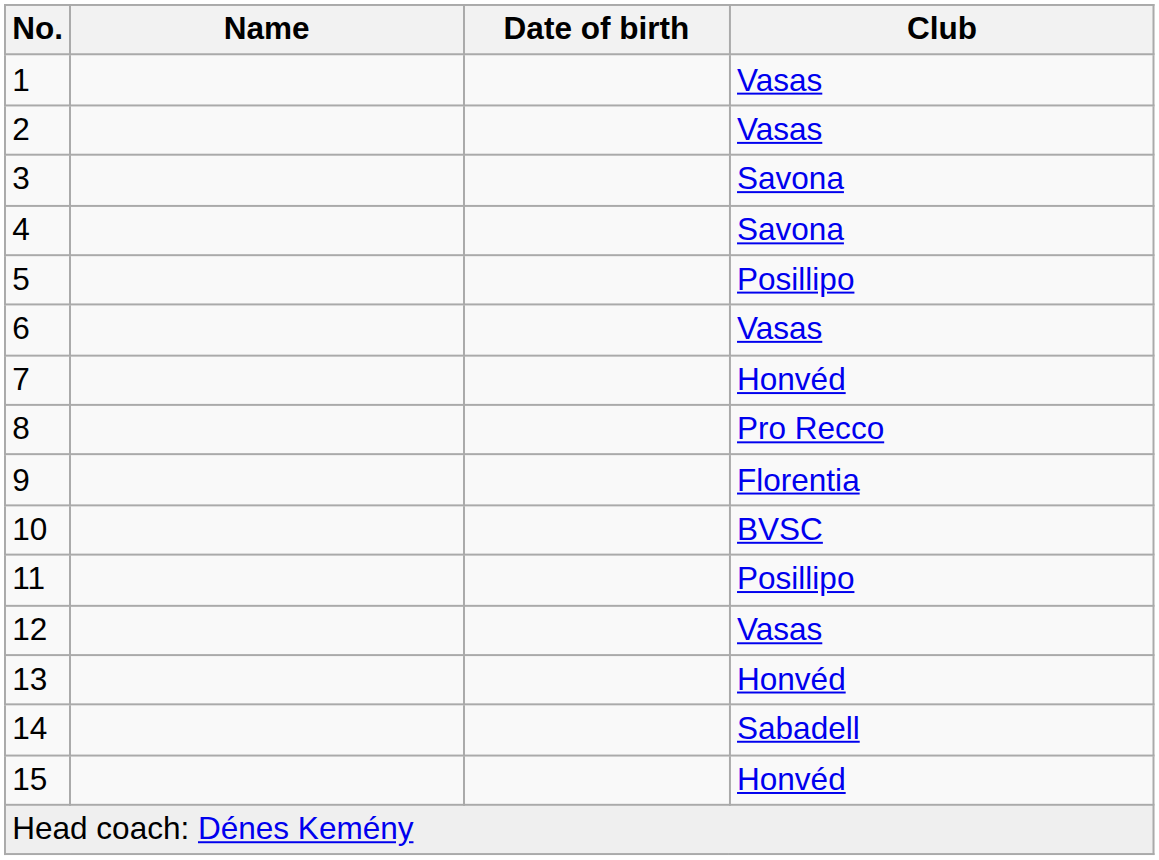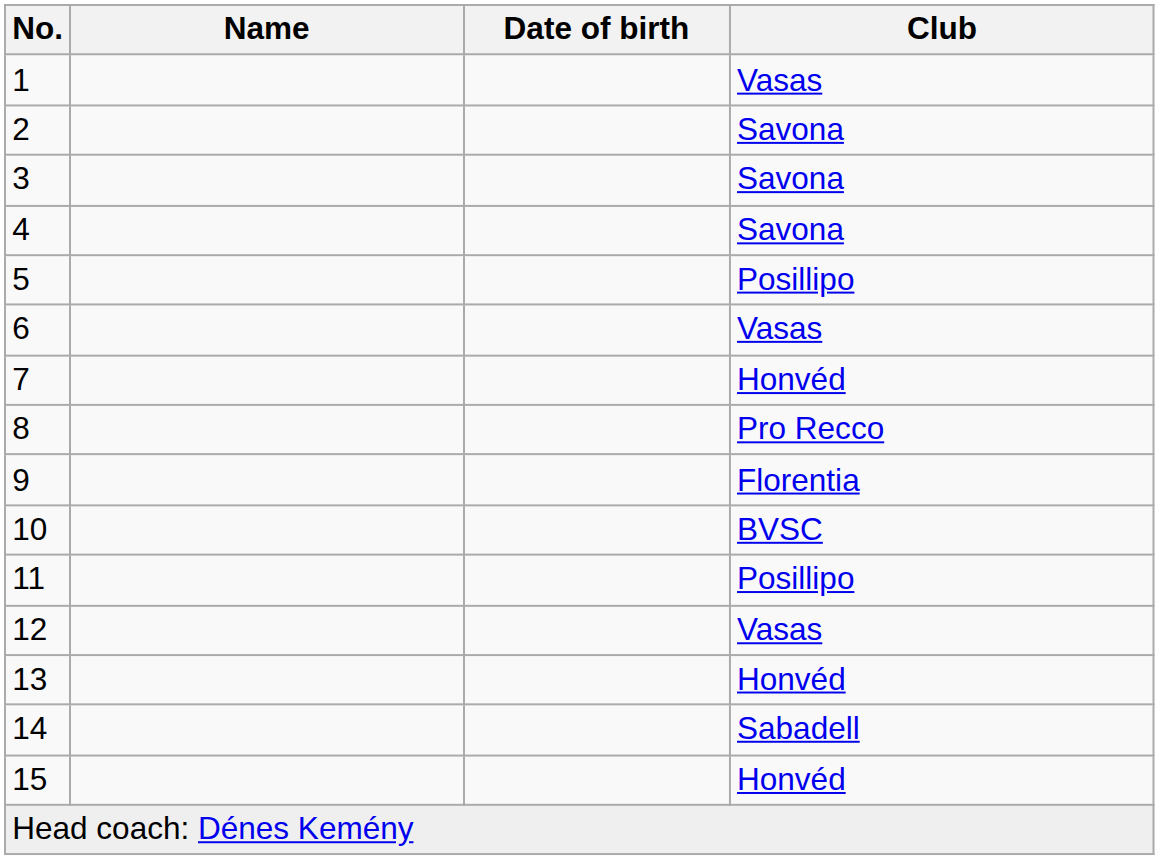 <table class=wikitable sortable style=font-size:100%; text-align:center;>
 <tr>
 <th>No.</th>
 <th style=width:12em>Name</th>
 <th style=width:8em>Date of birth</th>
 <th style=width:13em>Club</th>
 </tr>
 <tr>
 <td>1</td>
 <td align=left></td>
 <td align=right></td>
 <td> <a href='#'>Vasas</a></td>
 </tr>
 <tr>
 <td>2</td>
 <td align=left></td>
 <td align=right></td>
-<td> <a href='#'>Vasas</a></td>
+<td> <a href='#'>Savona</a></td>
 </tr>
 <tr>
 <td>3</td>
 <td align=left></td>
 <td align=right></td>
 <td> <a href='#'>Savona</a></td>
 </tr>
 <tr>
 <td>4</td>
 <td align=left></td>
 <td align=right></td>
 <td> <a href='#'>Savona</a></td>
 </tr>
 <tr>
 <td>5</td>
 <td align=left></td>
 <td align=right></td>
 <td> <a href='#'>Posillipo</a></td>
 </tr>
 <tr>
 <td>6</td>
 <td align=left></td>
 <td align=right></td>
 <td> <a href='#'>Vasas</a></td>
 </tr>
 <tr>
 <td>7</td>
 <td align=left></td>
 <td align=right></td>
 <td> <a href='#'>Honvéd</a></td>
 </tr>
 <tr>
 <td>8</td>
 <td align=left></td>
 <td align=right></td>
 <td> <a href='#'>Pro Recco</a></td>
 </tr>
 <tr>
 <td>9</td>
 <td align=left></td>
 <td align=right></td>
 <td> <a href='#'>Florentia</a></td>
 </tr>
 <tr>
 <td>10</td>
 <td align=left></td>
 <td align=right></td>
 <td> <a href='#'>BVSC</a></td>
 </tr>
 <tr>
 <td>11</td>
 <td align=left></td>
 <td align=right></td>
 <td> <a href='#'>Posillipo</a></td>
 </tr>
 <tr>
 <td>12</td>
 <td align=left></td>
 <td align=right></td>
 <td> <a href='#'>Vasas</a></td>
 </tr>
 <tr>
 <td>13</td>
 <td align=left></td>
 <td align=right></td>
 <td> <a href='#'>Honvéd</a></td>
 </tr>
 <tr>
 <td>14</td>
 <td align=left></td>
 <td align=right></td>
 <td> <a href='#'>Sabadell</a></td>
 </tr>
 <tr>
 <td>15</td>
 <td align=left></td>
 <td align=right></td>
 <td> <a href='#'>Honvéd</a></td>
 </tr>
 <tr style="background:#efefef;">
 <td colspan="4" style="text-align:left;">Head coach: <a href='#'>Dénes Kemény</a></td>
 </tr>
 </table>
